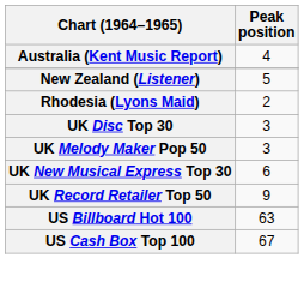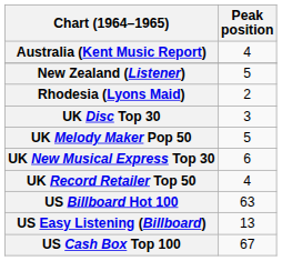 <table class="wikitable sortable plainrowheaders" style="text-align:center">
 <tr>
 <th>Chart (1964–1965)</th>
 <th>Peak<br>position</th>
 </tr>
 <tr>
 <th scope="row">Australia (<a href='#'>Kent Music Report</a>)</th>
 <td>4</td>
 </tr>
 <tr>
 </tr>
 <tr>
 <th scope="row">New Zealand (<em><a href='#'>Listener</a></em>)</th>
 <td>5</td>
 </tr>
 <tr>
 <th scope="row">Rhodesia (<a href='#'>Lyons Maid</a>)</th>
 <td>2</td>
 </tr>
 <tr>
 <th scope="row">UK <em><a href='#'>Disc</a></em> Top 30</th>
 <td>3</td>
 </tr>
 <tr>
 <th scope="row">UK <em><a href='#'>Melody Maker</a></em> Pop 50</th>
-<td>3</td>
+<td>5</td>
 </tr>
 <tr>
 <th scope="row">UK <em><a href='#'>New Musical Express</a></em> Top 30</th>
 <td>6</td>
 </tr>
 <tr>
 <th scope="row">UK <em><a href='#'>Record Retailer</a></em> Top 50</th>
-<td>9</td>
+<td>4</td>
 </tr>
 <tr>
 <th scope="row">US <a href='#'><em>Billboard</em> Hot 100</a></th>
 <td>63</td>
 </tr>
 <tr>
+<th scope="row">US <a href='#'>Easy Listening</a> (<em><a href='#'>Billboard</a></em>)</th>
+<td>13</td>
+</tr>
+<tr>
 <th scope="row">US <a href='#'><em>Cash Box</em></a> Top 100</th>
 <td>67</td>
 </tr>
 </table>
